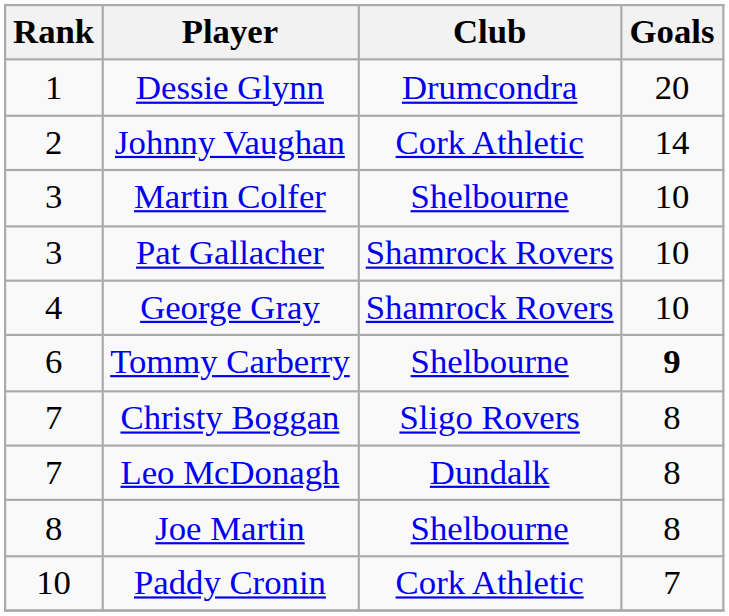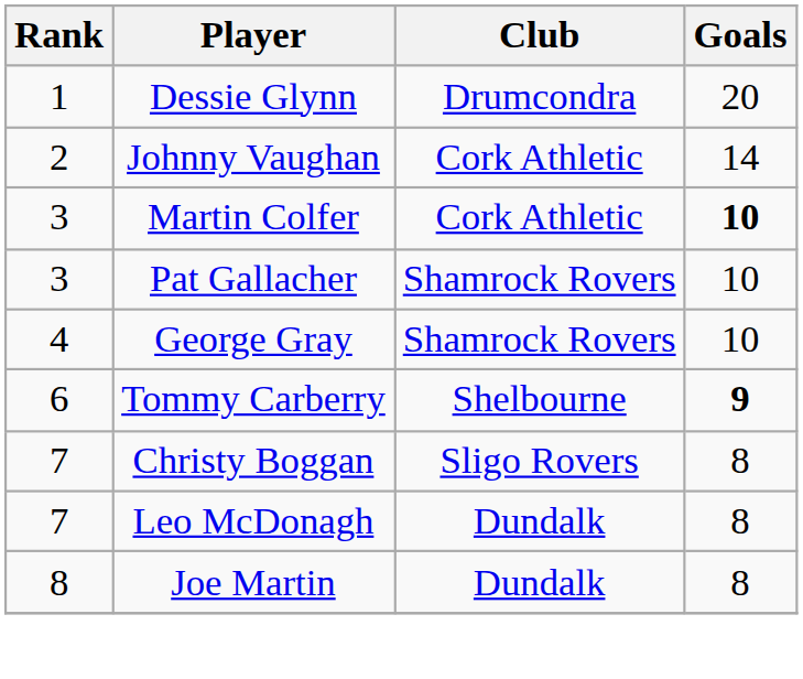 <table class="wikitable" style="text-align:center">
 <tr>
 <th>Rank</th>
 <th>Player</th>
 <th>Club</th>
 <th>Goals</th>
 </tr>
 <tr>
 <td>1</td>
 <td><a href='#'>Dessie Glynn</a></td>
 <td><a href='#'>Drumcondra</a></td>
 <td>20</td>
 </tr>
 <tr>
 <td>2</td>
 <td><a href='#'>Johnny Vaughan</a></td>
 <td><a href='#'>Cork Athletic</a></td>
 <td>14</td>
 </tr>
 <tr>
 <td>3</td>
 <td><a href='#'>Martin Colfer</a></td>
-<td><a href='#'>Shelbourne</a></td>
-<td>10</td>
+<td><a href='#'>Cork Athletic</a></td>
+<td><strong>10</strong></td>
 </tr>
 <tr>
 <td>3</td>
 <td><a href='#'>Pat Gallacher</a></td>
 <td><a href='#'>Shamrock Rovers</a></td>
 <td>10</td>
 </tr>
 <tr>
 <td>4</td>
 <td><a href='#'>George Gray</a></td>
 <td><a href='#'>Shamrock Rovers</a></td>
 <td>10</td>
 </tr>
 <tr>
 <td>6</td>
 <td><a href='#'>Tommy Carberry</a></td>
 <td><a href='#'>Shelbourne</a></td>
 <td><strong>9</strong></td>
 </tr>
 <tr>
 <td>7</td>
 <td><a href='#'>Christy Boggan</a></td>
 <td><a href='#'>Sligo Rovers</a></td>
 <td>8</td>
 </tr>
 <tr>
 <td>7</td>
 <td><a href='#'>Leo McDonagh</a></td>
 <td><a href='#'>Dundalk</a></td>
 <td>8</td>
 </tr>
 <tr>
 <td>8</td>
 <td><a href='#'>Joe Martin</a></td>
-<td><a href='#'>Shelbourne</a></td>
+<td><a href='#'>Dundalk</a></td>
 <td>8</td>
-</tr>
-<tr>
-<td>10</td>
-<td><a href='#'>Paddy Cronin</a></td>
-<td><a href='#'>Cork Athletic</a></td>
-<td>7</td>
 </tr>
 <tr>
 </tr>
 </table>
